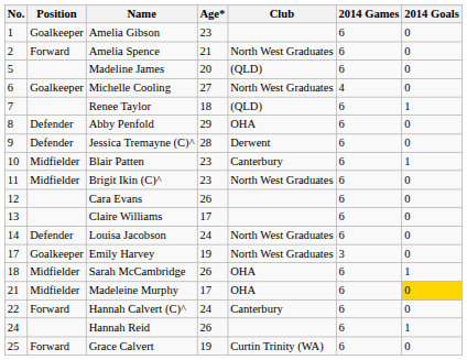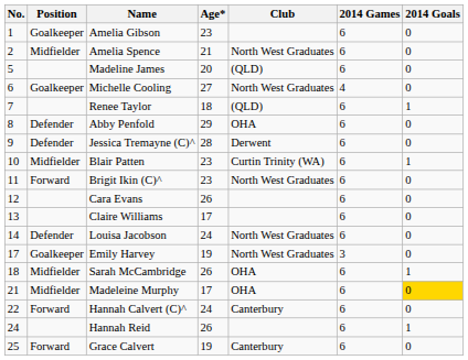 <table class="wikitable">
 <tr>
 <th>No.</th>
 <th>Position</th>
 <th>Name</th>
 <th>Age*</th>
 <th>Club</th>
 <th>2014 Games</th>
 <th>2014 Goals</th>
 </tr>
 <tr>
 <td>1</td>
 <td>Goalkeeper</td>
 <td>Amelia Gibson</td>
 <td>23</td>
 <td></td>
 <td>6</td>
 <td>0</td>
 </tr>
 <tr>
 <td>2</td>
-<td>Forward</td>
+<td>Midfielder</td>
 <td>Amelia Spence</td>
 <td>21</td>
 <td>North West Graduates</td>
 <td>6</td>
 <td>0</td>
 </tr>
 <tr>
 <td>5</td>
 <td></td>
 <td>Madeline James</td>
 <td>20</td>
 <td>(QLD)</td>
 <td>6</td>
 <td>0</td>
 </tr>
 <tr>
 <td>6</td>
 <td>Goalkeeper</td>
 <td>Michelle Cooling</td>
 <td>27</td>
 <td>North West Graduates</td>
 <td>4</td>
 <td>0</td>
 </tr>
 <tr>
 <td>7</td>
 <td></td>
 <td>Renee Taylor</td>
 <td>18</td>
 <td>(QLD)</td>
 <td>6</td>
 <td>1</td>
 </tr>
 <tr>
 <td>8</td>
 <td>Defender</td>
 <td>Abby Penfold</td>
 <td>29</td>
 <td>OHA</td>
 <td>6</td>
 <td>0</td>
 </tr>
 <tr>
 <td>9</td>
 <td>Defender</td>
 <td>Jessica Tremayne (C)^</td>
 <td>28</td>
 <td>Derwent</td>
 <td>6</td>
 <td>0</td>
 </tr>
 <tr>
 <td>10</td>
 <td>Midfielder</td>
 <td>Blair Patten</td>
 <td>23</td>
-<td>Canterbury</td>
+<td>Curtin Trinity (WA)</td>
 <td>6</td>
 <td>1</td>
 </tr>
 <tr>
 <td>11</td>
-<td>Midfielder</td>
+<td>Forward</td>
 <td>Brigit Ikin (C)^</td>
 <td>23</td>
 <td>North West Graduates</td>
 <td>6</td>
 <td>0</td>
 </tr>
 <tr>
 <td>12</td>
 <td></td>
 <td>Cara Evans</td>
 <td>26</td>
 <td></td>
 <td>6</td>
 <td>0</td>
 </tr>
 <tr>
 <td>13</td>
 <td></td>
 <td>Claire Williams</td>
 <td>17</td>
 <td></td>
 <td>6</td>
 <td>0</td>
 </tr>
 <tr>
 <td>14</td>
 <td>Defender</td>
 <td>Louisa Jacobson</td>
 <td>24</td>
 <td>North West Graduates</td>
 <td>6</td>
 <td>0</td>
 </tr>
 <tr>
 <td>17</td>
 <td>Goalkeeper</td>
 <td>Emily Harvey</td>
 <td>19</td>
 <td>North West Graduates</td>
 <td>3</td>
 <td>0</td>
 </tr>
 <tr>
 <td>18</td>
 <td>Midfielder</td>
 <td>Sarah McCambridge</td>
 <td>26</td>
 <td>OHA</td>
 <td>6</td>
 <td>1</td>
 </tr>
 <tr>
 <td>21</td>
 <td>Midfielder</td>
 <td>Madeleine Murphy</td>
 <td>17</td>
 <td>OHA</td>
 <td>6</td>
 <td style="background: gold;">0</td>
 </tr>
 <tr>
 <td>22</td>
 <td>Forward</td>
 <td>Hannah Calvert (C)^</td>
 <td>24</td>
 <td>Canterbury</td>
 <td>6</td>
 <td>0</td>
 </tr>
 <tr>
 <td>24</td>
 <td></td>
 <td>Hannah Reid</td>
 <td>26</td>
 <td></td>
 <td>6</td>
 <td>1</td>
 </tr>
 <tr>
 <td>25</td>
 <td>Forward</td>
 <td>Grace Calvert</td>
 <td>19</td>
-<td>Curtin Trinity (WA)</td>
+<td>Canterbury</td>
 <td>6</td>
 <td>0</td>
 </tr>
 </table>
